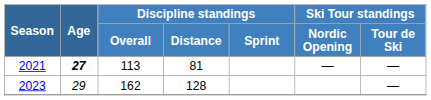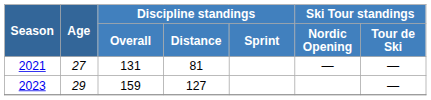 <table class="wikitable" style="font-size:95%; text-align:center; border:grey solid 1px; border-collapse:collapse; background:#ffffff;">
 <tr>
 <th style="background-color:#369; color:white; width:60px;" rowspan="2"> Season </th>
 <th style="background-color:#369; color:white; width:40px;" rowspan="2"> Age </th>
 <th style="background-color:#4180be; color:white;" colspan="3">Discipline standings</th>
 <th style="background-color:#4180be; color:white;" colspan="2">Ski Tour standings</th>
 </tr>
 <tr>
 <th style="background-color:#4180be; color:white; width:75px;">Overall</th>
 <th style="background-color:#4180be; color:white; width:75px;">Distance</th>
 <th style="background-color:#4180be; color:white; width:75px;">Sprint</th>
 <th style="background-color:#4180be; color:white; width:75px;">Nordic<br>Opening</th>
 <th style="background-color:#4180be; color:white; width:75px;">Tour de<br>Ski</th>
 </tr>
 <tr 000>
 <td><a href='#'>2021</a></td>
-<td><strong><em>27</em></strong></td>
-<td>113</td>
+<td><em>27</em></td>
+<td>131</td>
 <td>81</td>
 <td></td>
 <td>—</td>
 <td>—</td>
 </tr>
 <tr>
 <td><a href='#'>2023</a></td>
 <td><em>29</em></td>
-<td>162</td>
-<td>128</td>
+<td>159</td>
+<td>127</td>
 <td></td>
 <td></td>
 <td>—</td>
 </tr>
 <tr>
 </tr>
 </table>
